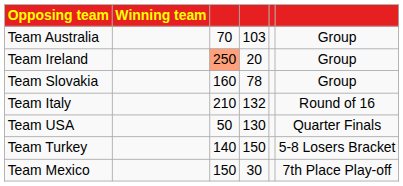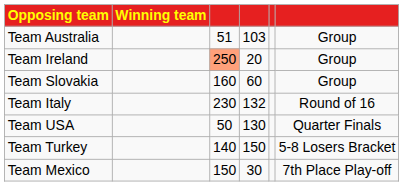 <table class="wikitable sortable" style="text-align:center;">
 <tr>
 <th style="color:yellow; background:#e62020;">Opposing team</th>
 <th style="color:yellow; background:#e62020;">Winning team</th>
 <th style="color:yellow; background:#e62020;"></th>
 <th style="color:yellow; background:#e62020;"></th>
 <th style="color:yellow; background:#e62020;"></th>
 <th style="color:yellow; background:#e62020;"></th>
 </tr>
 <tr>
 <td style="text-align:left"> Team Australia</td>
 <td></td>
-<td>70</td>
+<td>51</td>
 <td>103</td>
 <td></td>
 <td>Group</td>
 </tr>
 <tr>
 <td style="text-align:left;"> Team Ireland</td>
 <td></td>
 <td style="background: lightsalmon;">250</td>
 <td>20</td>
 <td></td>
 <td>Group</td>
 </tr>
 <tr>
 <td style="text-align:left;"> Team Slovakia</td>
 <td></td>
 <td>160</td>
-<td>78</td>
+<td>60</td>
 <td></td>
 <td>Group</td>
 </tr>
 <tr>
 <td style="text-align:left;"> Team Italy</td>
 <td></td>
-<td>210</td>
+<td>230</td>
 <td>132</td>
 <td></td>
 <td>Round of 16</td>
 </tr>
 <tr>
 <td style="text-align:left;"> Team USA</td>
 <td></td>
 <td>50</td>
 <td>130</td>
 <td></td>
 <td>Quarter Finals</td>
 </tr>
 <tr>
 <td style="text-align:left;"> Team Turkey</td>
 <td></td>
 <td>140</td>
 <td>150</td>
 <td></td>
 <td>5-8 Losers Bracket</td>
 </tr>
 <tr>
 <td style="text-align:left;"> Team Mexico</td>
 <td></td>
 <td>150</td>
 <td>30</td>
 <td></td>
 <td>7th Place Play-off</td>
 </tr>
 </table>
